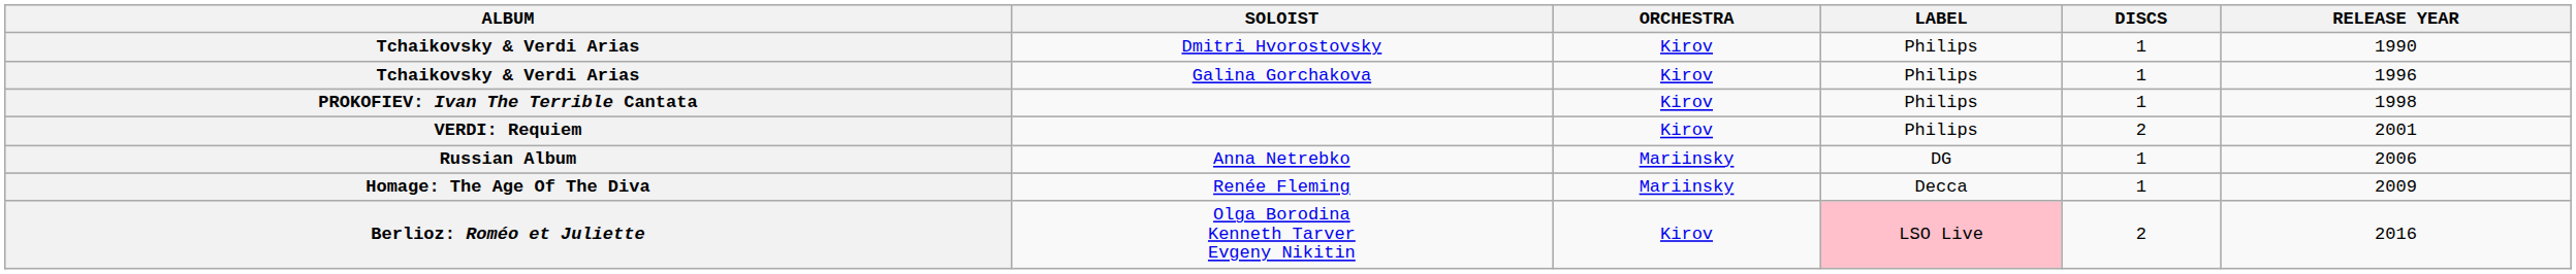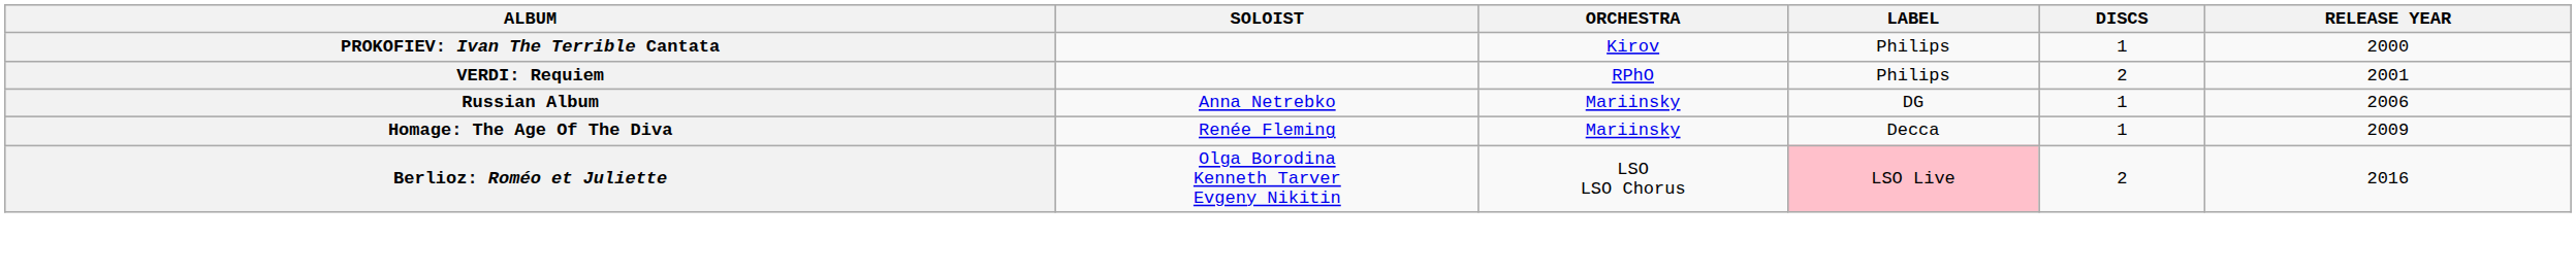 <table class="sortable wikitable" style="font-size: smaller; text-align: center; width: 100%;">
 <tr>
 <th>ALBUM</th>
 <th>SOLOIST</th>
 <th>ORCHESTRA</th>
 <th>LABEL</th>
 <th>DISCS</th>
 <th>RELEASE YEAR</th>
 </tr>
 <tr>
-<th>Tchaikovsky & Verdi Arias</th>
-<td><a href='#'>Dmitri Hvorostovsky</a></td>
-<td><a href='#'>Kirov</a></td>
-<td>Philips</td>
-<td>1</td>
-<td>1990</td>
-</tr>
-<tr>
-<th>Tchaikovsky & Verdi Arias</th>
-<td><a href='#'>Galina Gorchakova</a></td>
-<td><a href='#'>Kirov</a></td>
-<td>Philips</td>
-<td>1</td>
-<td>1996</td>
-</tr>
-<tr>
 <th>PROKOFIEV: <em>Ivan The Terrible</em> Cantata</th>
 <td></td>
 <td><a href='#'>Kirov</a></td>
 <td>Philips</td>
 <td>1</td>
-<td>1998</td>
+<td>2000</td>
 </tr>
 <tr>
 <th>VERDI: Requiem</th>
 <td></td>
-<td><a href='#'>Kirov</a></td>
+<td><a href='#'>RPhO</a></td>
 <td>Philips</td>
 <td>2</td>
 <td>2001</td>
 </tr>
 <tr>
 <th>Russian Album</th>
 <td><a href='#'>Anna Netrebko</a></td>
 <td><a href='#'>Mariinsky</a></td>
 <td>DG</td>
 <td>1</td>
 <td>2006</td>
 </tr>
 <tr>
 <th>Homage: The Age Of The Diva</th>
 <td><a href='#'>Renée Fleming</a></td>
 <td><a href='#'>Mariinsky</a></td>
 <td>Decca</td>
 <td>1</td>
 <td>2009</td>
 </tr>
 <tr>
 <th>Berlioz: <em>Roméo et Juliette</em></th>
 <td><a href='#'>Olga Borodina</a><br><a href='#'>Kenneth Tarver</a><br><a href='#'>Evgeny Nikitin</a></td>
-<td><a href='#'>Kirov</a></td>
+<td>LSO<br>LSO Chorus</td>
 <td style="background: pink;">LSO Live</td>
 <td>2</td>
 <td>2016</td>
 </tr>
 </table>
